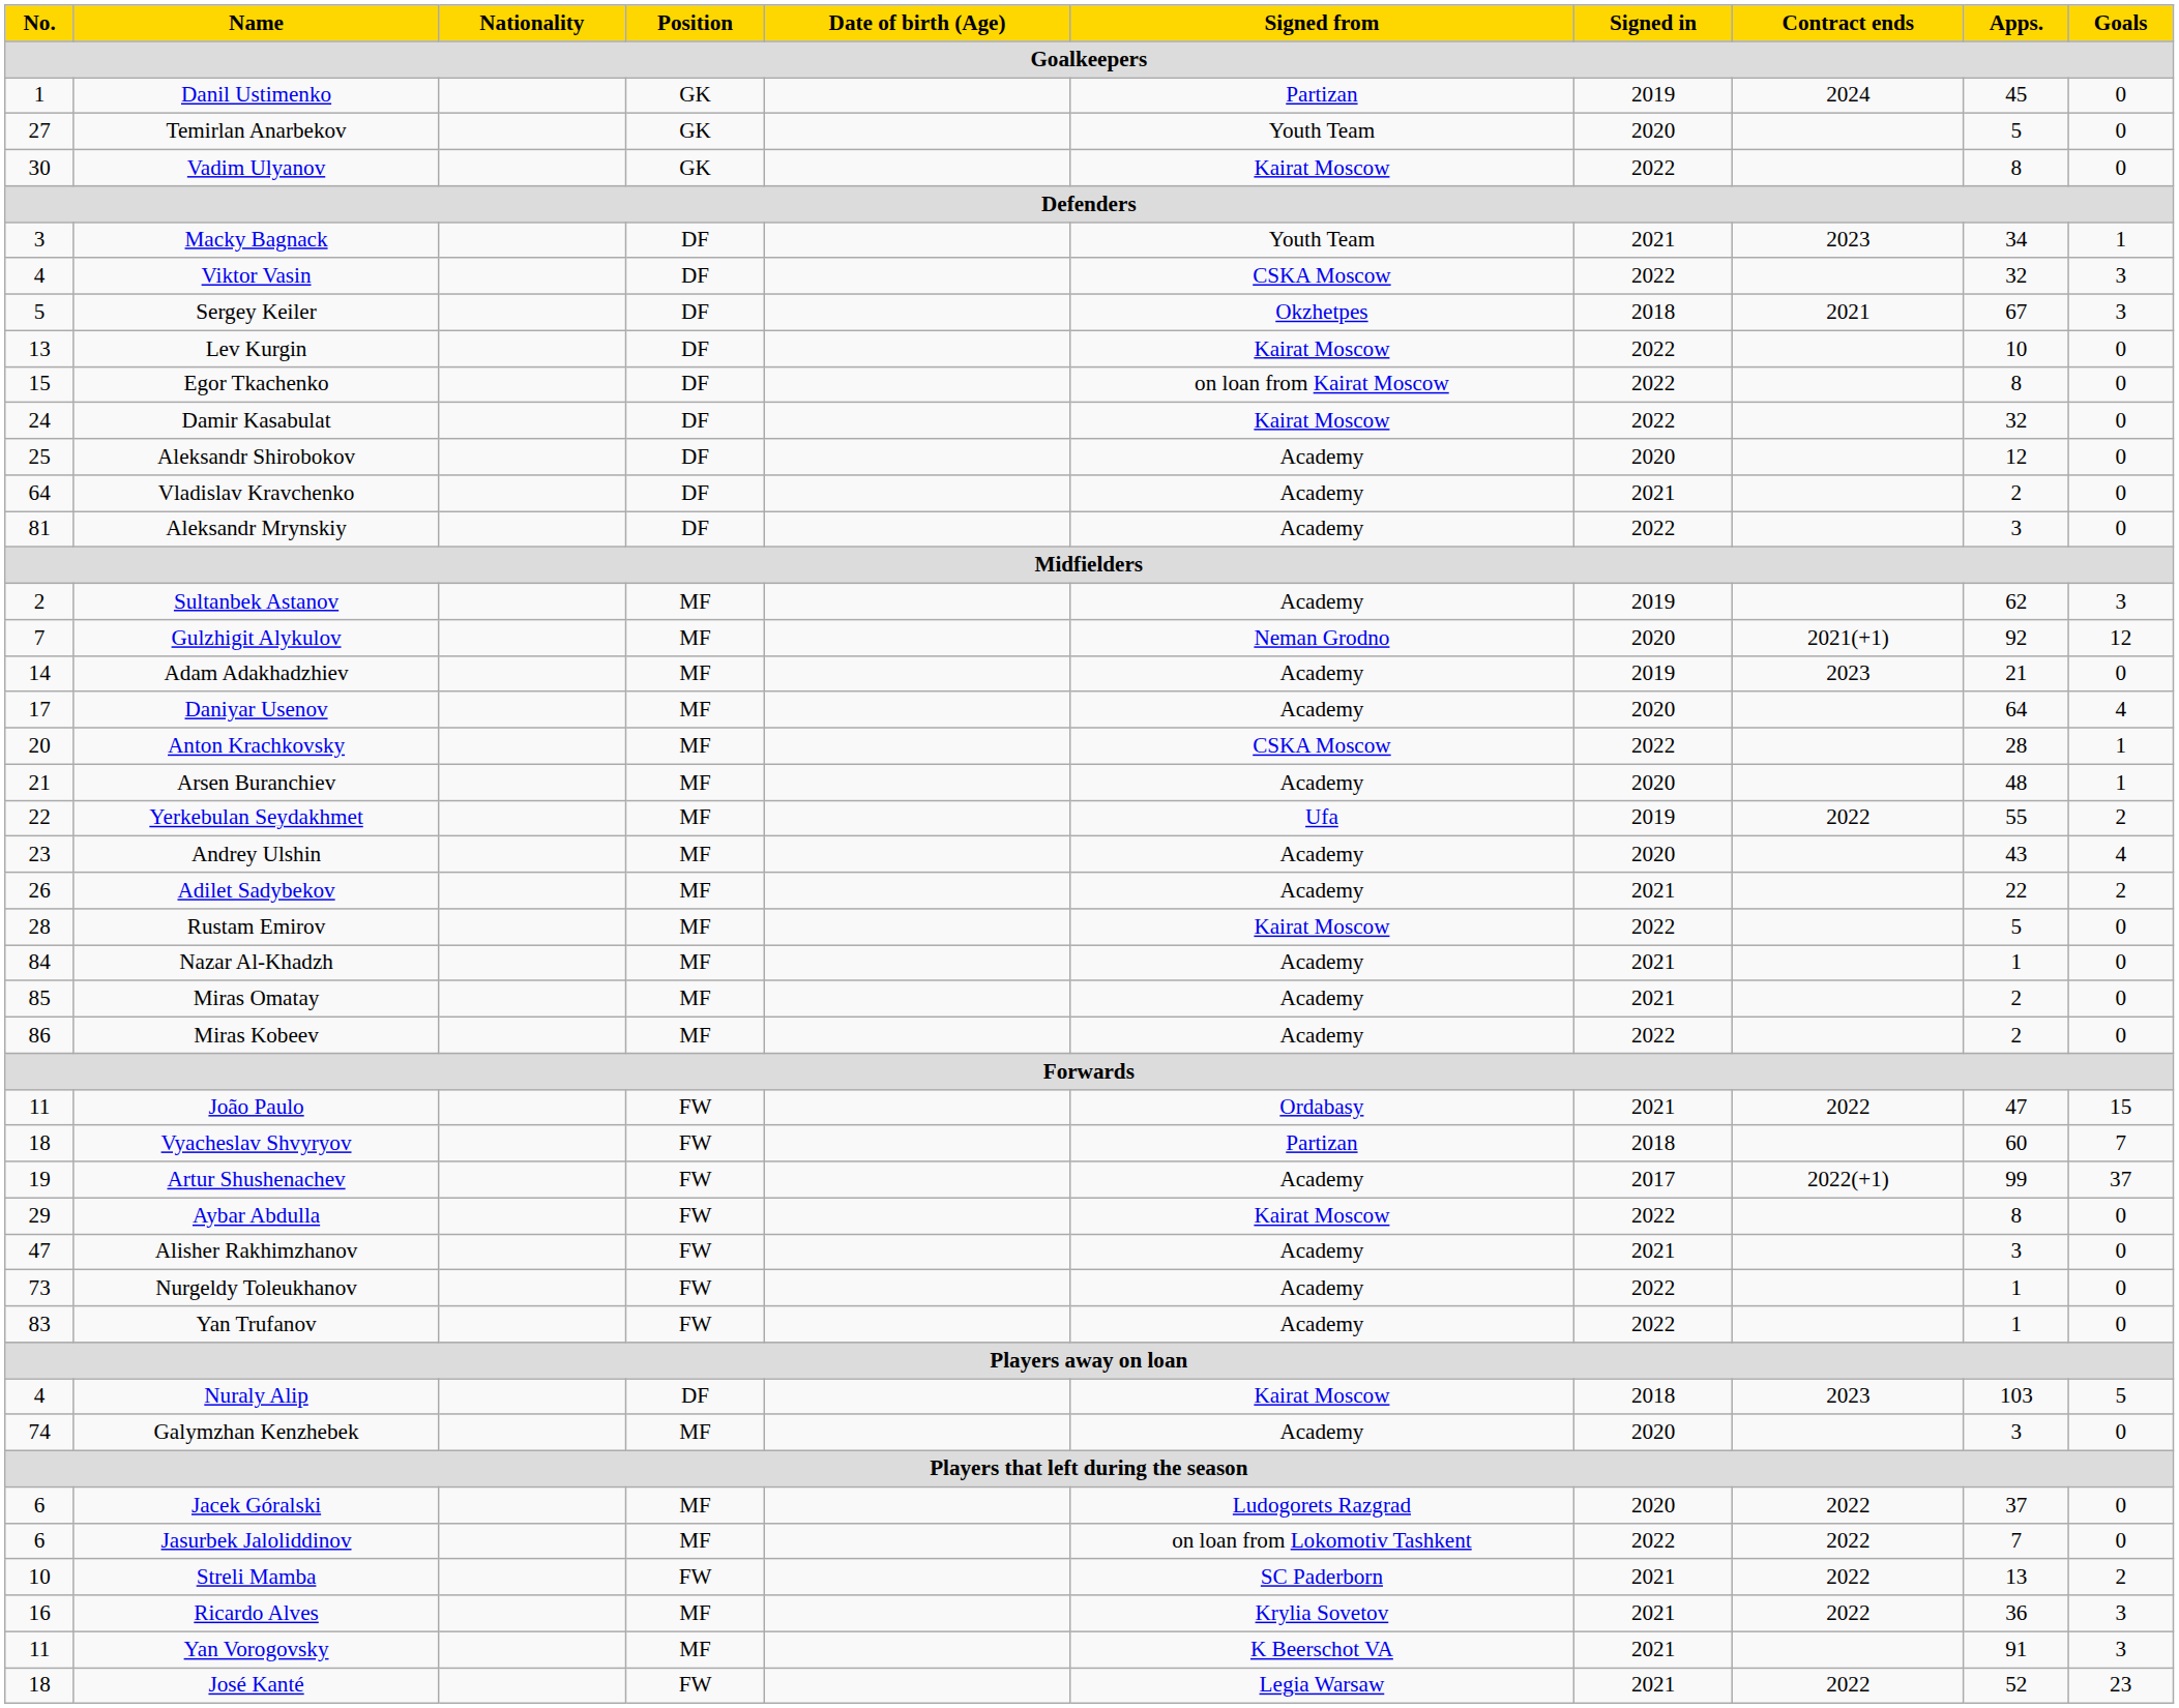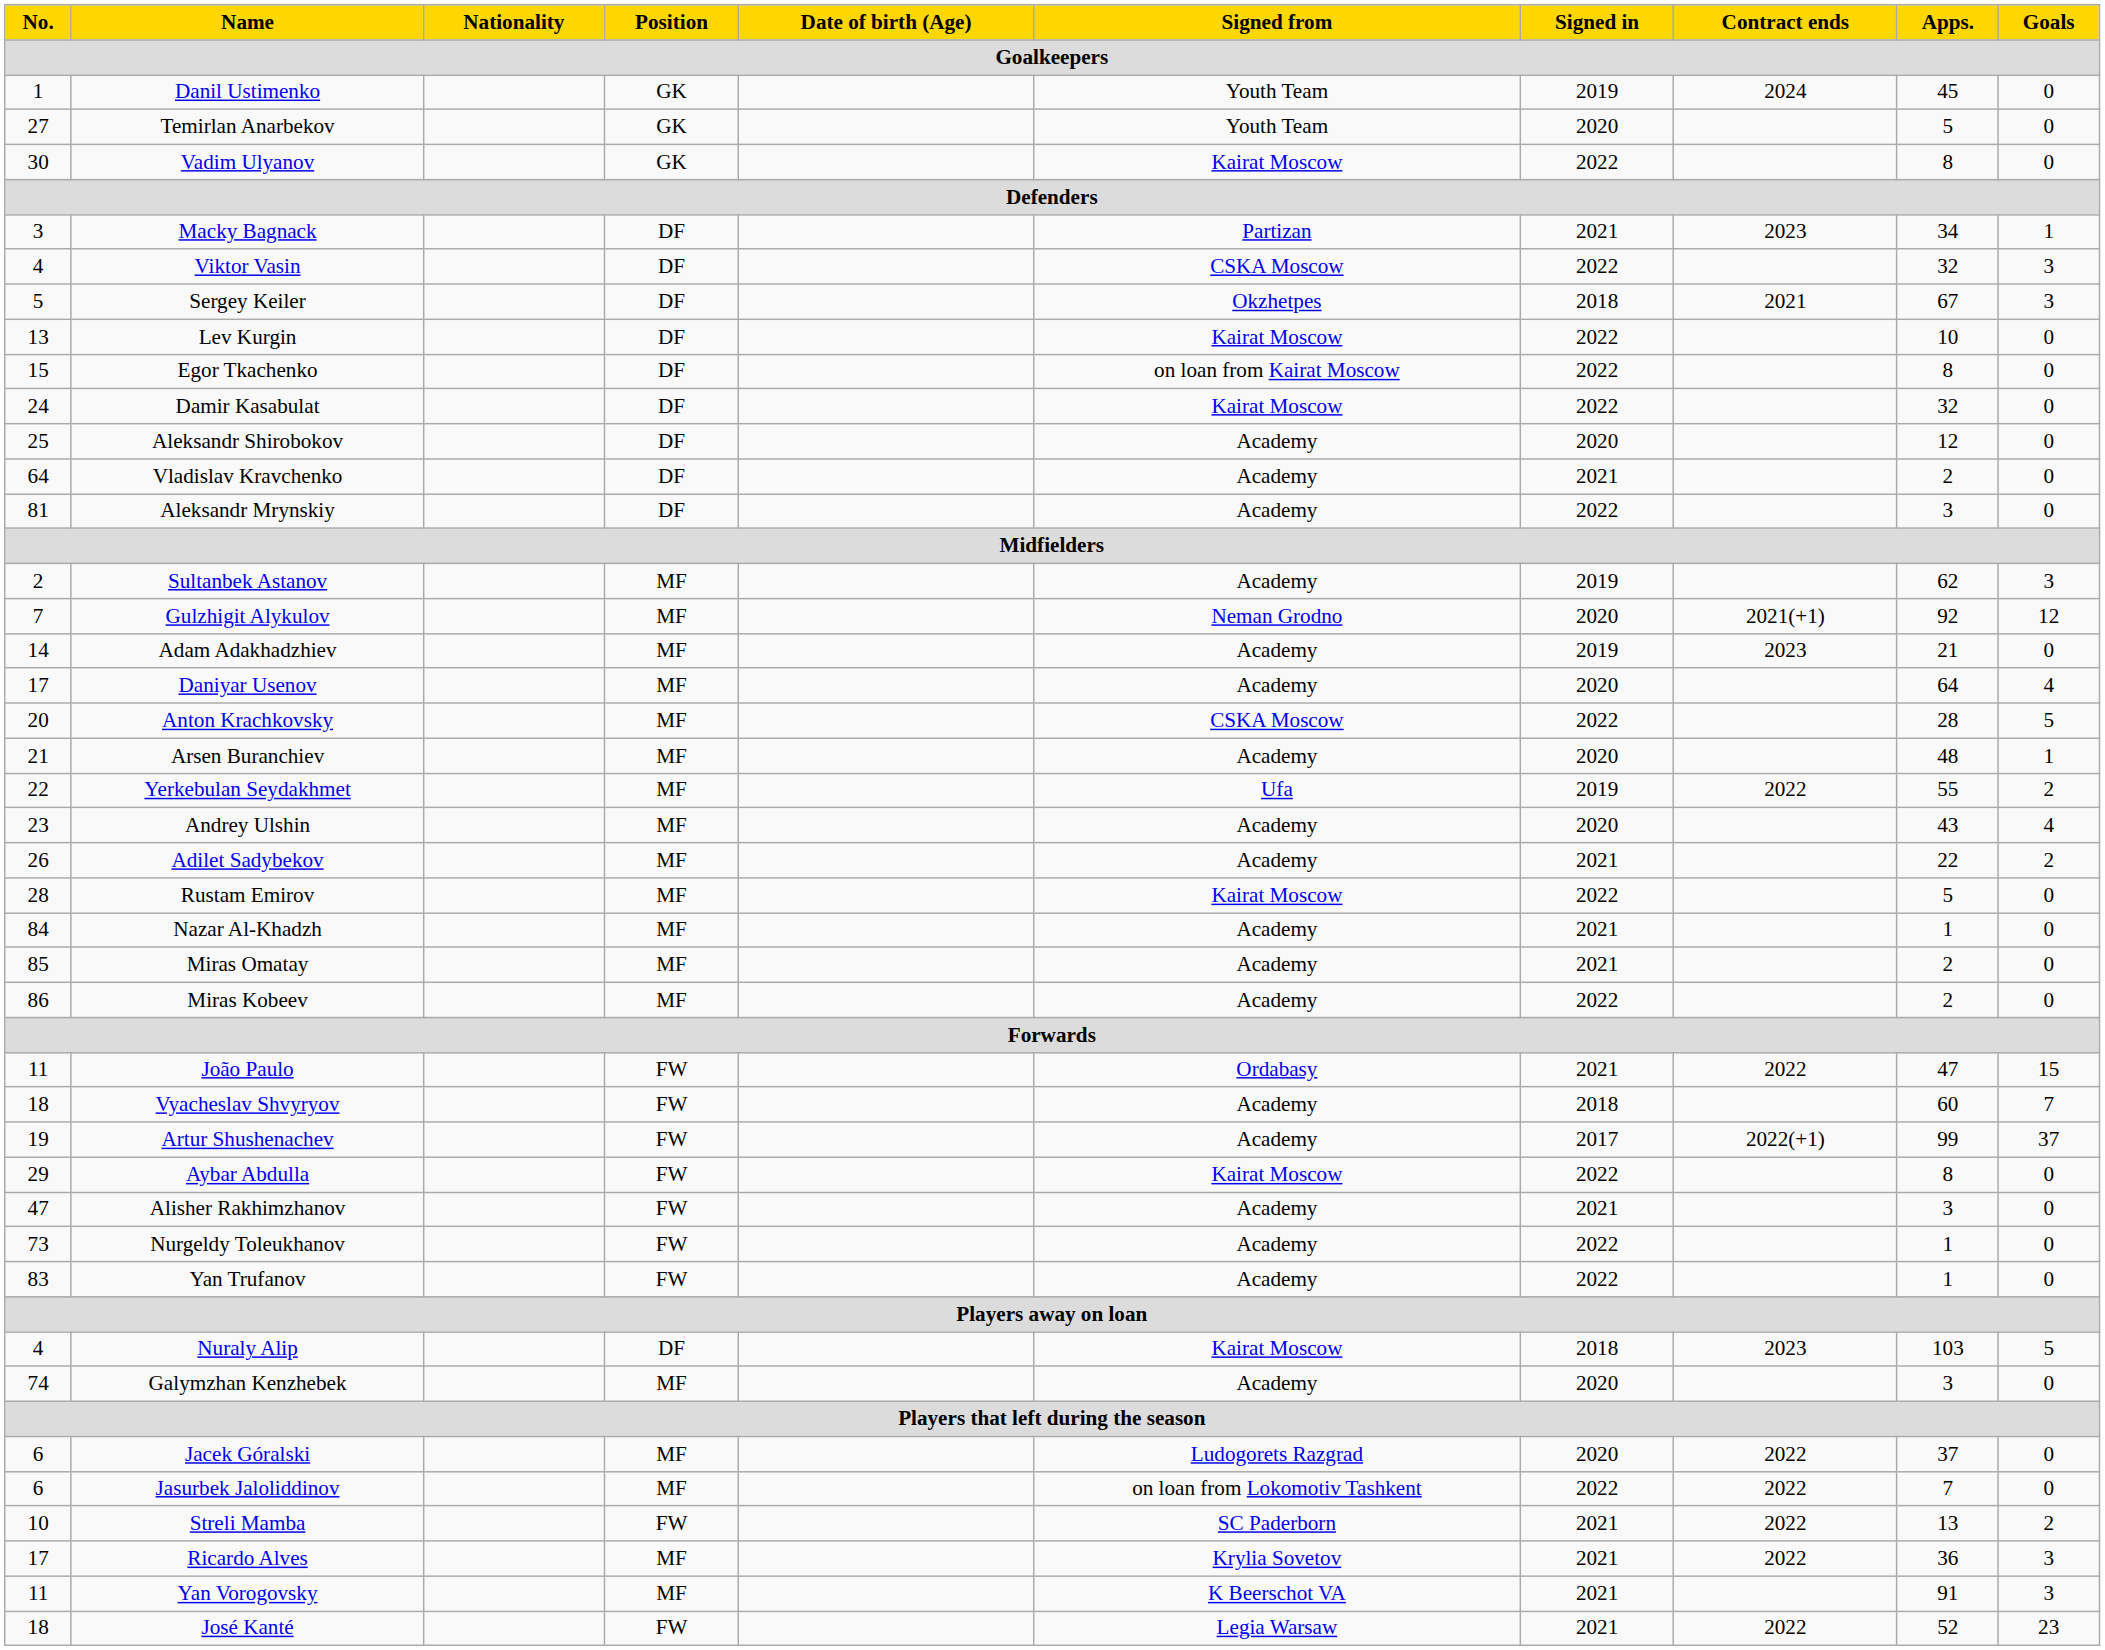 <table class="wikitable"  style="text-align:center; font-size:90%; width:90%;">
 <tr>
 <th style="background:#FFD700; color:#000000; text-align:center;">No.</th>
 <th style="background:#FFD700; color:#000000; text-align:center;">Name</th>
 <th style="background:#FFD700; color:#000000; text-align:center;">Nationality</th>
 <th style="background:#FFD700; color:#000000; text-align:center;">Position</th>
 <th style="background:#FFD700; color:#000000; text-align:center;">Date of birth (Age)</th>
 <th style="background:#FFD700; color:#000000; text-align:center;">Signed from</th>
 <th style="background:#FFD700; color:#000000; text-align:center;">Signed in</th>
 <th style="background:#FFD700; color:#000000; text-align:center;">Contract ends</th>
 <th style="background:#FFD700; color:#000000; text-align:center;">Apps.</th>
 <th style="background:#FFD700; color:#000000; text-align:center;">Goals</th>
 </tr>
 <tr>
 <th colspan="11"  style="background:#dcdcdc; text-align:center;">Goalkeepers</th>
 </tr>
 <tr>
 <td>1</td>
 <td><a href='#'>Danil Ustimenko</a></td>
 <td></td>
 <td>GK</td>
 <td></td>
-<td><a href='#'>Partizan</a></td>
+<td>Youth Team</td>
 <td>2019</td>
 <td>2024</td>
 <td>45</td>
 <td>0</td>
 </tr>
 <tr>
 <td>27</td>
 <td>Temirlan Anarbekov</td>
 <td></td>
 <td>GK</td>
 <td></td>
 <td>Youth Team</td>
 <td>2020</td>
 <td></td>
 <td>5</td>
 <td>0</td>
 </tr>
 <tr>
 <td>30</td>
 <td><a href='#'>Vadim Ulyanov</a></td>
 <td></td>
 <td>GK</td>
 <td></td>
 <td><a href='#'>Kairat Moscow</a></td>
 <td>2022</td>
 <td></td>
 <td>8</td>
 <td>0</td>
 </tr>
 <tr>
 <th colspan="11"  style="background:#dcdcdc; text-align:center;">Defenders</th>
 </tr>
 <tr>
 <td>3</td>
 <td><a href='#'>Macky Bagnack</a></td>
 <td></td>
 <td>DF</td>
 <td></td>
-<td>Youth Team</td>
+<td><a href='#'>Partizan</a></td>
 <td>2021</td>
 <td>2023</td>
 <td>34</td>
 <td>1</td>
 </tr>
 <tr>
 <td>4</td>
 <td><a href='#'>Viktor Vasin</a></td>
 <td></td>
 <td>DF</td>
 <td></td>
 <td><a href='#'>CSKA Moscow</a></td>
 <td>2022</td>
 <td></td>
 <td>32</td>
 <td>3</td>
 </tr>
 <tr>
 <td>5</td>
 <td>Sergey Keiler</td>
 <td></td>
 <td>DF</td>
 <td></td>
 <td><a href='#'>Okzhetpes</a></td>
 <td>2018</td>
 <td>2021</td>
 <td>67</td>
 <td>3</td>
 </tr>
 <tr>
 <td>13</td>
 <td>Lev Kurgin</td>
 <td></td>
 <td>DF</td>
 <td></td>
 <td><a href='#'>Kairat Moscow</a></td>
 <td>2022</td>
 <td></td>
 <td>10</td>
 <td>0</td>
 </tr>
 <tr>
 <td>15</td>
 <td>Egor Tkachenko</td>
 <td></td>
 <td>DF</td>
 <td></td>
 <td>on loan from <a href='#'>Kairat Moscow</a></td>
 <td>2022</td>
 <td></td>
 <td>8</td>
 <td>0</td>
 </tr>
 <tr>
 <td>24</td>
 <td>Damir Kasabulat</td>
 <td></td>
 <td>DF</td>
 <td></td>
 <td><a href='#'>Kairat Moscow</a></td>
 <td>2022</td>
 <td></td>
 <td>32</td>
 <td>0</td>
 </tr>
 <tr>
 <td>25</td>
 <td>Aleksandr Shirobokov</td>
 <td></td>
 <td>DF</td>
 <td></td>
 <td>Academy</td>
 <td>2020</td>
 <td></td>
 <td>12</td>
 <td>0</td>
 </tr>
 <tr>
 <td>64</td>
 <td>Vladislav Kravchenko</td>
 <td></td>
 <td>DF</td>
 <td></td>
 <td>Academy</td>
 <td>2021</td>
 <td></td>
 <td>2</td>
 <td>0</td>
 </tr>
 <tr>
 <td>81</td>
 <td>Aleksandr Mrynskiy</td>
 <td></td>
 <td>DF</td>
 <td></td>
 <td>Academy</td>
 <td>2022</td>
 <td></td>
 <td>3</td>
 <td>0</td>
 </tr>
 <tr>
 <th colspan="11"  style="background:#dcdcdc; text-align:center;">Midfielders</th>
 </tr>
 <tr>
 <td>2</td>
 <td><a href='#'>Sultanbek Astanov</a></td>
 <td></td>
 <td>MF</td>
 <td></td>
 <td>Academy</td>
 <td>2019</td>
 <td></td>
 <td>62</td>
 <td>3</td>
 </tr>
 <tr>
 <td>7</td>
 <td><a href='#'>Gulzhigit Alykulov</a></td>
 <td></td>
 <td>MF</td>
 <td></td>
 <td><a href='#'>Neman Grodno</a></td>
 <td>2020</td>
 <td>2021(+1)</td>
 <td>92</td>
 <td>12</td>
 </tr>
 <tr>
 <td>14</td>
 <td>Adam Adakhadzhiev</td>
 <td></td>
 <td>MF</td>
 <td></td>
 <td>Academy</td>
 <td>2019</td>
 <td>2023</td>
 <td>21</td>
 <td>0</td>
 </tr>
 <tr>
 <td>17</td>
 <td><a href='#'>Daniyar Usenov</a></td>
 <td></td>
 <td>MF</td>
 <td></td>
 <td>Academy</td>
 <td>2020</td>
 <td></td>
 <td>64</td>
 <td>4</td>
 </tr>
 <tr>
 <td>20</td>
 <td><a href='#'>Anton Krachkovsky</a></td>
 <td></td>
 <td>MF</td>
 <td></td>
 <td><a href='#'>CSKA Moscow</a></td>
 <td>2022</td>
 <td></td>
 <td>28</td>
-<td>1</td>
+<td>5</td>
 </tr>
 <tr>
 <td>21</td>
 <td>Arsen Buranchiev</td>
 <td></td>
 <td>MF</td>
 <td></td>
 <td>Academy</td>
 <td>2020</td>
 <td></td>
 <td>48</td>
 <td>1</td>
 </tr>
 <tr>
 <td>22</td>
 <td><a href='#'>Yerkebulan Seydakhmet</a></td>
 <td></td>
 <td>MF</td>
 <td></td>
 <td><a href='#'>Ufa</a></td>
 <td>2019</td>
 <td>2022</td>
 <td>55</td>
 <td>2</td>
 </tr>
 <tr>
 <td>23</td>
 <td>Andrey Ulshin</td>
 <td></td>
 <td>MF</td>
 <td></td>
 <td>Academy</td>
 <td>2020</td>
 <td></td>
 <td>43</td>
 <td>4</td>
 </tr>
 <tr>
 <td>26</td>
 <td><a href='#'>Adilet Sadybekov</a></td>
 <td></td>
 <td>MF</td>
 <td></td>
 <td>Academy</td>
 <td>2021</td>
 <td></td>
 <td>22</td>
 <td>2</td>
 </tr>
 <tr>
 <td>28</td>
 <td>Rustam Emirov</td>
 <td></td>
 <td>MF</td>
 <td></td>
 <td><a href='#'>Kairat Moscow</a></td>
 <td>2022</td>
 <td></td>
 <td>5</td>
 <td>0</td>
 </tr>
 <tr>
 <td>84</td>
 <td>Nazar Al-Khadzh</td>
 <td></td>
 <td>MF</td>
 <td></td>
 <td>Academy</td>
 <td>2021</td>
 <td></td>
 <td>1</td>
 <td>0</td>
 </tr>
 <tr>
 <td>85</td>
 <td>Miras Omatay</td>
 <td></td>
 <td>MF</td>
 <td></td>
 <td>Academy</td>
 <td>2021</td>
 <td></td>
 <td>2</td>
 <td>0</td>
 </tr>
 <tr>
 <td>86</td>
 <td>Miras Kobeev</td>
 <td></td>
 <td>MF</td>
 <td></td>
 <td>Academy</td>
 <td>2022</td>
 <td></td>
 <td>2</td>
 <td>0</td>
 </tr>
 <tr>
 <th colspan="11"  style="background:#dcdcdc; text-align:center;">Forwards</th>
 </tr>
 <tr>
 <td>11</td>
 <td><a href='#'>João Paulo</a></td>
 <td></td>
 <td>FW</td>
 <td></td>
 <td><a href='#'>Ordabasy</a></td>
 <td>2021</td>
 <td>2022</td>
 <td>47</td>
 <td>15</td>
 </tr>
 <tr>
 <td>18</td>
 <td><a href='#'>Vyacheslav Shvyryov</a></td>
 <td></td>
 <td>FW</td>
 <td></td>
-<td><a href='#'>Partizan</a></td>
+<td>Academy</td>
 <td>2018</td>
 <td></td>
 <td>60</td>
 <td>7</td>
 </tr>
 <tr>
 <td>19</td>
 <td><a href='#'>Artur Shushenachev</a></td>
 <td></td>
 <td>FW</td>
 <td></td>
 <td>Academy</td>
 <td>2017</td>
 <td>2022(+1)</td>
 <td>99</td>
 <td>37</td>
 </tr>
 <tr>
 <td>29</td>
 <td><a href='#'>Aybar Abdulla</a></td>
 <td></td>
 <td>FW</td>
 <td></td>
 <td><a href='#'>Kairat Moscow</a></td>
 <td>2022</td>
 <td></td>
 <td>8</td>
 <td>0</td>
 </tr>
 <tr>
 <td>47</td>
 <td>Alisher Rakhimzhanov</td>
 <td></td>
 <td>FW</td>
 <td></td>
 <td>Academy</td>
 <td>2021</td>
 <td></td>
 <td>3</td>
 <td>0</td>
 </tr>
 <tr>
 <td>73</td>
 <td>Nurgeldy Toleukhanov</td>
 <td></td>
 <td>FW</td>
 <td></td>
 <td>Academy</td>
 <td>2022</td>
 <td></td>
 <td>1</td>
 <td>0</td>
 </tr>
 <tr>
 <td>83</td>
 <td>Yan Trufanov</td>
 <td></td>
 <td>FW</td>
 <td></td>
 <td>Academy</td>
 <td>2022</td>
 <td></td>
 <td>1</td>
 <td>0</td>
 </tr>
 <tr>
 <th colspan="11"  style="background:#dcdcdc; text-align:center;">Players away on loan</th>
 </tr>
 <tr>
 <td>4</td>
 <td><a href='#'>Nuraly Alip</a></td>
 <td></td>
 <td>DF</td>
 <td></td>
 <td><a href='#'>Kairat Moscow</a></td>
 <td>2018</td>
 <td>2023</td>
 <td>103</td>
 <td>5</td>
 </tr>
 <tr>
 <td>74</td>
 <td>Galymzhan Kenzhebek</td>
 <td></td>
 <td>MF</td>
 <td></td>
 <td>Academy</td>
 <td>2020</td>
 <td></td>
 <td>3</td>
 <td>0</td>
 </tr>
 <tr>
 <th colspan="11"  style="background:#dcdcdc; text-align:center;">Players that left during the season</th>
 </tr>
 <tr>
 <td>6</td>
 <td><a href='#'>Jacek Góralski</a></td>
 <td></td>
 <td>MF</td>
 <td></td>
 <td><a href='#'>Ludogorets Razgrad</a></td>
 <td>2020</td>
 <td>2022</td>
 <td>37</td>
 <td>0</td>
 </tr>
 <tr>
 <td>6</td>
 <td><a href='#'>Jasurbek Jaloliddinov</a></td>
 <td></td>
 <td>MF</td>
 <td></td>
 <td>on loan from <a href='#'>Lokomotiv Tashkent</a></td>
 <td>2022</td>
 <td>2022</td>
 <td>7</td>
 <td>0</td>
 </tr>
 <tr>
 <td>10</td>
 <td><a href='#'>Streli Mamba</a></td>
 <td></td>
 <td>FW</td>
 <td></td>
 <td><a href='#'>SC Paderborn</a></td>
 <td>2021</td>
 <td>2022</td>
 <td>13</td>
 <td>2</td>
 </tr>
 <tr>
-<td>16</td>
+<td>17</td>
 <td><a href='#'>Ricardo Alves</a></td>
 <td></td>
 <td>MF</td>
 <td></td>
 <td><a href='#'>Krylia Sovetov</a></td>
 <td>2021</td>
 <td>2022</td>
 <td>36</td>
 <td>3</td>
 </tr>
 <tr>
 <td>11</td>
 <td><a href='#'>Yan Vorogovsky</a></td>
 <td></td>
 <td>MF</td>
 <td></td>
 <td><a href='#'>K Beerschot VA</a></td>
 <td>2021</td>
 <td></td>
 <td>91</td>
 <td>3</td>
 </tr>
 <tr>
 <td>18</td>
 <td><a href='#'>José Kanté</a></td>
 <td></td>
 <td>FW</td>
 <td></td>
 <td><a href='#'>Legia Warsaw</a></td>
 <td>2021</td>
 <td>2022</td>
 <td>52</td>
 <td>23</td>
 </tr>
 </table>
